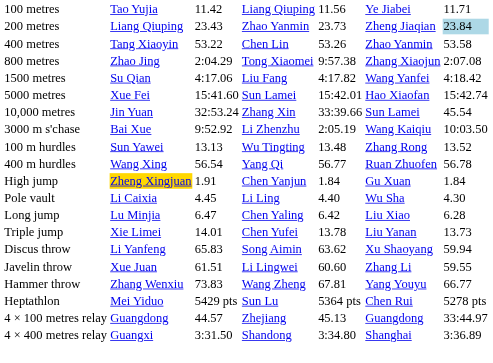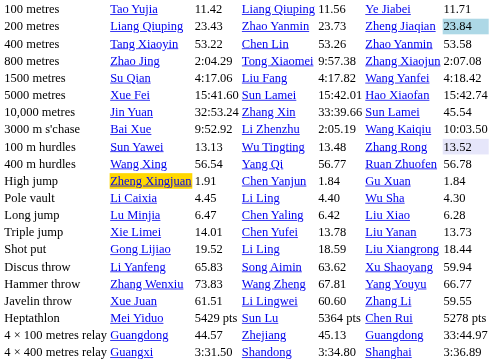 <table>
 <tr>
 <td>100 metres</td>
 <td><a href='#'>Tao Yujia</a></td>
 <td>11.42</td>
 <td><a href='#'>Liang Qiuping</a></td>
 <td>11.56</td>
 <td><a href='#'>Ye Jiabei</a></td>
 <td>11.71</td>
 </tr>
 <tr>
 <td>200 metres</td>
 <td><a href='#'>Liang Qiuping</a></td>
 <td>23.43</td>
 <td><a href='#'>Zhao Yanmin</a></td>
 <td>23.73</td>
 <td><a href='#'>Zheng Jiaqian</a></td>
 <td style="background: lightblue;">23.84</td>
 </tr>
 <tr>
 <td>400 metres</td>
 <td><a href='#'>Tang Xiaoyin</a></td>
 <td>53.22</td>
 <td><a href='#'>Chen Lin</a></td>
 <td>53.26</td>
 <td><a href='#'>Zhao Yanmin</a></td>
 <td>53.58</td>
 </tr>
 <tr>
 <td>800 metres</td>
 <td><a href='#'>Zhao Jing</a></td>
 <td>2:04.29</td>
 <td><a href='#'>Tong Xiaomei</a></td>
 <td>9:57.38</td>
 <td><a href='#'>Zhang Xiaojun</a></td>
 <td>2:07.08</td>
 </tr>
 <tr>
 <td>1500 metres</td>
 <td><a href='#'>Su Qian</a></td>
 <td>4:17.06</td>
 <td><a href='#'>Liu Fang</a></td>
 <td>4:17.82</td>
 <td><a href='#'>Wang Yanfei</a></td>
 <td>4:18.42</td>
 </tr>
 <tr>
 <td>5000 metres</td>
 <td><a href='#'>Xue Fei</a></td>
 <td>15:41.60</td>
 <td><a href='#'>Sun Lamei</a></td>
 <td>15:42.01</td>
 <td><a href='#'>Hao Xiaofan</a></td>
 <td>15:42.74</td>
 </tr>
 <tr>
 <td>10,000 metres</td>
 <td><a href='#'>Jin Yuan</a></td>
 <td>32:53.24</td>
 <td><a href='#'>Zhang Xin</a></td>
 <td>33:39.66</td>
 <td><a href='#'>Sun Lamei</a></td>
 <td>45.54</td>
 </tr>
 <tr>
 <td>3000 m s'chase</td>
 <td><a href='#'>Bai Xue</a></td>
 <td>9:52.92</td>
 <td><a href='#'>Li Zhenzhu</a></td>
 <td>2:05.19</td>
 <td><a href='#'>Wang Kaiqiu</a></td>
 <td>10:03.50</td>
 </tr>
 <tr>
 <td>100 m hurdles</td>
 <td><a href='#'>Sun Yawei</a></td>
 <td>13.13</td>
 <td><a href='#'>Wu Tingting</a></td>
 <td>13.48</td>
 <td><a href='#'>Zhang Rong</a></td>
-<td>13.52</td>
+<td style="background: lavender;">13.52</td>
 </tr>
 <tr>
 <td>400 m hurdles</td>
 <td><a href='#'>Wang Xing</a></td>
 <td>56.54</td>
 <td><a href='#'>Yang Qi</a></td>
 <td>56.77</td>
 <td><a href='#'>Ruan Zhuofen</a></td>
 <td>56.78</td>
 </tr>
 <tr>
 <td>High jump</td>
 <td style="background: gold;"><a href='#'>Zheng Xingjuan</a></td>
 <td>1.91</td>
 <td><a href='#'>Chen Yanjun</a></td>
 <td>1.84</td>
 <td><a href='#'>Gu Xuan</a></td>
 <td>1.84</td>
 </tr>
 <tr>
 <td>Pole vault</td>
 <td><a href='#'>Li Caixia</a></td>
 <td>4.45</td>
 <td><a href='#'>Li Ling</a></td>
 <td>4.40</td>
 <td><a href='#'>Wu Sha</a></td>
 <td>4.30</td>
 </tr>
 <tr>
 <td>Long jump</td>
 <td><a href='#'>Lu Minjia</a></td>
 <td>6.47</td>
 <td><a href='#'>Chen Yaling</a></td>
 <td>6.42</td>
 <td><a href='#'>Liu Xiao</a></td>
 <td>6.28</td>
 </tr>
 <tr>
 <td>Triple jump</td>
 <td><a href='#'>Xie Limei</a></td>
 <td>14.01</td>
 <td><a href='#'>Chen Yufei</a></td>
 <td>13.78</td>
 <td><a href='#'>Liu Yanan</a></td>
 <td>13.73</td>
 </tr>
 <tr>
+<td>Shot put</td>
+<td><a href='#'>Gong Lijiao</a></td>
+<td>19.52</td>
+<td><a href='#'>Li Ling</a></td>
+<td>18.59</td>
+<td><a href='#'>Liu Xiangrong</a></td>
+<td>18.44</td>
+</tr>
+<tr>
 <td>Discus throw</td>
 <td><a href='#'>Li Yanfeng</a></td>
 <td>65.83</td>
 <td><a href='#'>Song Aimin</a></td>
 <td>63.62</td>
 <td><a href='#'>Xu Shaoyang</a></td>
 <td>59.94</td>
 </tr>
 <tr>
+<td>Hammer throw</td>
+<td><a href='#'>Zhang Wenxiu</a></td>
+<td>73.83</td>
+<td><a href='#'>Wang Zheng</a></td>
+<td>67.81</td>
+<td><a href='#'>Yang Youyu</a></td>
+<td>66.77</td>
+</tr>
+<tr>
 <td>Javelin throw</td>
 <td><a href='#'>Xue Juan</a></td>
 <td>61.51</td>
 <td><a href='#'>Li Lingwei</a></td>
 <td>60.60</td>
 <td><a href='#'>Zhang Li</a></td>
 <td>59.55</td>
-</tr>
-<tr>
-<td>Hammer throw</td>
-<td><a href='#'>Zhang Wenxiu</a></td>
-<td>73.83</td>
-<td><a href='#'>Wang Zheng</a></td>
-<td>67.81</td>
-<td><a href='#'>Yang Youyu</a></td>
-<td>66.77</td>
 </tr>
 <tr>
 <td>Heptathlon</td>
 <td><a href='#'>Mei Yiduo</a></td>
 <td>5429 pts</td>
 <td><a href='#'>Sun Lu</a></td>
 <td>5364 pts</td>
 <td><a href='#'>Chen Rui</a></td>
 <td>5278 pts</td>
 </tr>
 <tr>
 <td>4 × 100 metres relay</td>
 <td><a href='#'>Guangdong</a></td>
 <td>44.57</td>
 <td><a href='#'>Zhejiang</a></td>
 <td>45.13</td>
 <td><a href='#'>Guangdong</a></td>
 <td>33:44.97</td>
 </tr>
 <tr>
 <td>4 × 400 metres relay</td>
 <td><a href='#'>Guangxi</a></td>
 <td>3:31.50</td>
 <td><a href='#'>Shandong</a></td>
 <td>3:34.80</td>
 <td><a href='#'>Shanghai</a></td>
 <td>3:36.89</td>
 </tr>
 </table>
